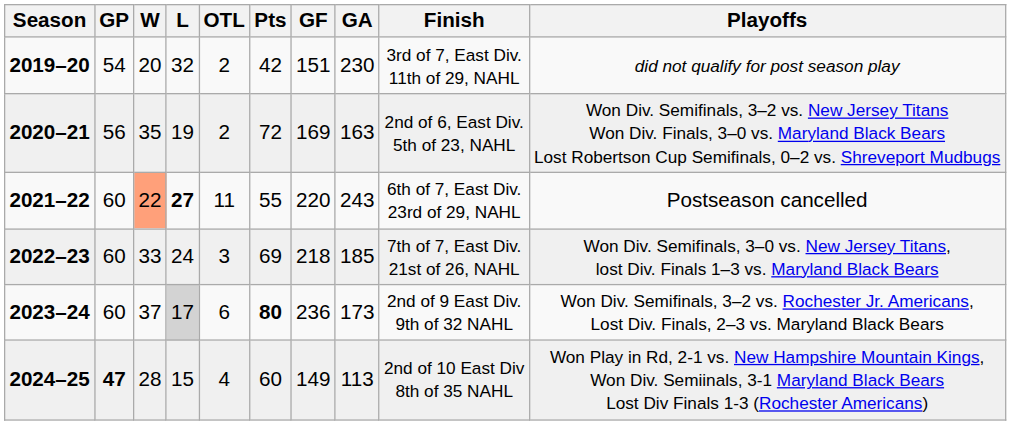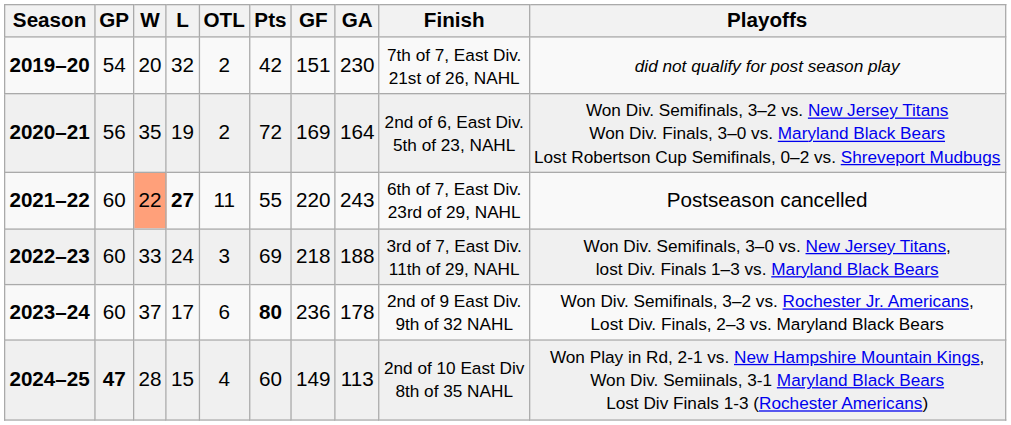 <table class="wikitable" style="text-align:center">
 <tr>
 <th>Season</th>
 <th>GP</th>
 <th>W</th>
 <th>L</th>
 <th>OTL</th>
 <th>Pts</th>
 <th>GF</th>
 <th>GA</th>
 <th>Finish</th>
 <th>Playoffs</th>
 </tr>
 <tr>
 <td><strong>2019–20</strong></td>
 <td>54</td>
 <td>20</td>
 <td>32</td>
 <td>2</td>
 <td>42</td>
 <td>151</td>
 <td>230</td>
-<td><small>3rd of 7, East Div.<br>11th of 29, NAHL</small></td>
+<td><small>7th of 7, East Div.<br>21st of 26, NAHL</small></td>
 <td><small><em>did not qualify for post season play</em></small></td>
 </tr>
 <tr bgcolor=f0f0f0>
 <td><strong>2020–21</strong></td>
 <td>56</td>
 <td>35</td>
 <td>19</td>
 <td>2</td>
 <td>72</td>
 <td>169</td>
-<td>163</td>
+<td>164</td>
 <td><small>2nd of 6, East Div.<br>5th of 23, NAHL</small></td>
 <td><small>Won Div. Semifinals, 3–2 vs. <a href='#'>New Jersey Titans</a><br>Won Div. Finals, 3–0 vs. <a href='#'>Maryland Black Bears</a><br>Lost Robertson Cup Semifinals, 0–2 vs. <a href='#'>Shreveport Mudbugs</a></small></td>
 </tr>
 <tr>
 <td><strong>2021–22</strong></td>
 <td>60</td>
 <td style="background: lightsalmon;">22</td>
 <td><strong>27</strong></td>
 <td>11</td>
 <td>55</td>
 <td>220</td>
 <td>243</td>
 <td><small>6th of 7, East Div.<br>23rd of 29, NAHL</small></td>
 <td>Postseason cancelled</td>
 </tr>
 <tr bgcolor=f0f0f0>
 <td><strong>2022–23</strong></td>
 <td>60</td>
 <td>33</td>
 <td>24</td>
 <td>3</td>
 <td>69</td>
 <td>218</td>
-<td>185</td>
-<td><small>7th of 7, East Div.<br>21st of 26, NAHL</small></td>
+<td>188</td>
+<td><small>3rd of 7, East Div.<br>11th of 29, NAHL</small></td>
 <td><small>Won Div. Semifinals, 3–0 vs. <a href='#'>New Jersey Titans</a>,<br>lost Div. Finals 1–3 vs. <a href='#'>Maryland Black Bears</a></small></td>
 </tr>
 <tr>
 <td><strong>2023–24</strong></td>
 <td>60</td>
 <td>37</td>
-<td style="background: lightgrey;">17</td>
+<td>17</td>
 <td>6</td>
 <td><strong>80</strong></td>
 <td>236</td>
-<td>173</td>
+<td>178</td>
 <td><small>2nd of 9 East Div.<br>9th of 32 NAHL</small></td>
 <td><small>Won Div. Semifinals, 3–2 vs. <a href='#'>Rochester Jr. Americans</a>,<br>Lost Div. Finals, 2–3 vs. Maryland Black Bears</small></td>
 </tr>
 <tr bgcolor=f0f0f0>
 <td><strong>2024–25</strong></td>
 <td><strong>47</strong></td>
 <td>28</td>
 <td>15</td>
 <td>4</td>
 <td>60</td>
 <td>149</td>
 <td>113</td>
 <td><small>2nd of 10 East Div <br> 8th of 35 NAHL</small></td>
 <td><small>Won  Play in Rd, 2-1 vs. <a href='#'>New Hampshire Mountain Kings</a>,<br>Won Div. Semiinals, 3-1 <a href='#'>Maryland Black Bears</a><br>Lost Div Finals 1-3 (<a href='#'>Rochester Americans</a>)</small></td>
 </tr>
 </table>
